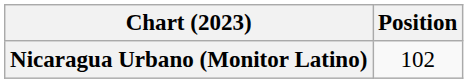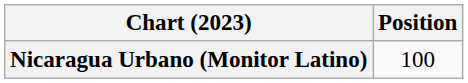 <table class="wikitable sortable plainrowheaders" style="text-align:center">
 <tr>
 <th scope="col">Chart (2023)</th>
 <th scope="col">Position</th>
 </tr>
 <tr>
 <th scope="row">Nicaragua Urbano (Monitor Latino)</th>
-<td>102</td>
+<td>100</td>
 </tr>
 </table>
